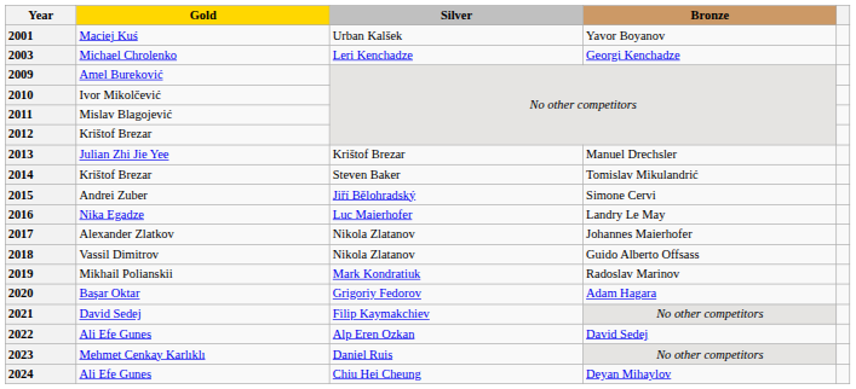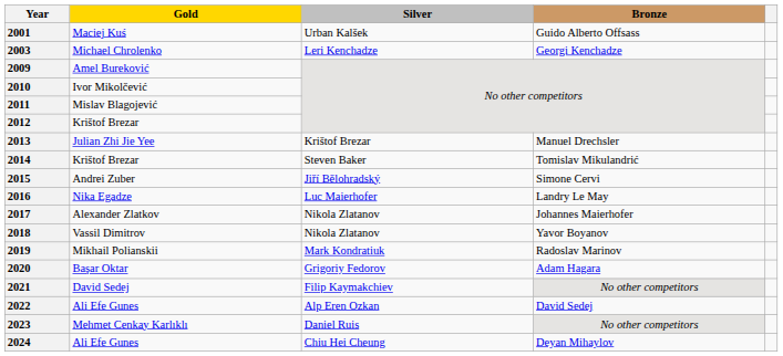 <table class="wikitable unsortable" style="text-align:left; width:85%">
 <tr>
 <th scope="col" style="text-align:center">Year</th>
 <td scope="col" style="text-align:center; width:30%; background:gold"><strong>Gold</strong></td>
 <td scope="col" style="text-align:center; width:30%; background:silver"><strong>Silver</strong></td>
 <td scope="col" style="text-align:center; width:30%; background:#c96"><strong>Bronze</strong></td>
 <th scope="col" style="text-align:center"></th>
 </tr>
 <tr>
 <th scope="row" style="text-align:left">2001</th>
 <td> <a href='#'>Maciej Kuś</a></td>
 <td> Urban Kalšek</td>
-<td> Yavor Boyanov</td>
+<td> Guido Alberto Offsass</td>
 <td></td>
 </tr>
 <tr>
 <th scope="row" style="text-align:left">2003</th>
 <td> <a href='#'>Michael Chrolenko</a></td>
 <td> <a href='#'>Leri Kenchadze</a></td>
 <td> <a href='#'>Georgi Kenchadze</a></td>
 <td></td>
 </tr>
 <tr>
 <th scope="row" style="text-align:left">2009</th>
 <td> <a href='#'>Amel Bureković</a></td>
 <td colspan="2" rowspan="4" align="center" bgcolor="e5e4e2"><em>No other competitors</em></td>
 <td></td>
 </tr>
 <tr>
 <th scope="row" style="text-align:left">2010</th>
 <td> Ivor Mikolčević</td>
 <td></td>
 </tr>
 <tr>
 <th scope="row" style="text-align:left">2011</th>
 <td> Mislav Blagojević</td>
 <td></td>
 </tr>
 <tr>
 <th scope="row" style="text-align:left">2012</th>
 <td> Krištof Brezar</td>
 <td></td>
 </tr>
 <tr>
 <th scope="row" style="text-align:left">2013</th>
 <td> <a href='#'>Julian Zhi Jie Yee</a></td>
 <td> Krištof Brezar</td>
 <td> Manuel Drechsler</td>
 <td></td>
 </tr>
 <tr>
 <th scope="row" style="text-align:left">2014</th>
 <td> Krištof Brezar</td>
 <td> Steven Baker</td>
 <td> Tomislav Mikulandrić</td>
 <td></td>
 </tr>
 <tr>
 <th scope="row" style="text-align:left">2015</th>
 <td> Andrei Zuber</td>
 <td> <a href='#'>Jiří Bělohradský</a></td>
 <td> Simone Cervi</td>
 <td></td>
 </tr>
 <tr>
 <th scope="row" style="text-align:left">2016</th>
 <td> <a href='#'>Nika Egadze</a></td>
 <td> <a href='#'>Luc Maierhofer</a></td>
 <td> Landry Le May</td>
 <td></td>
 </tr>
 <tr>
 <th scope="row" style="text-align:left">2017</th>
 <td> Alexander Zlatkov</td>
 <td> Nikola Zlatanov</td>
 <td> Johannes Maierhofer</td>
 <td></td>
 </tr>
 <tr>
 <th scope="row" style="text-align:left">2018</th>
 <td> Vassil Dimitrov</td>
 <td> Nikola Zlatanov</td>
-<td> Guido Alberto Offsass</td>
+<td> Yavor Boyanov</td>
 <td></td>
 </tr>
 <tr>
 <th scope="row" style="text-align:left">2019</th>
 <td> Mikhail Polianskii</td>
 <td> <a href='#'>Mark Kondratiuk</a></td>
 <td> Radoslav Marinov</td>
 <td></td>
 </tr>
 <tr>
 <th scope="row" style="text-align:left">2020</th>
 <td> <a href='#'>Başar Oktar</a></td>
 <td> <a href='#'>Grigoriy Fedorov</a></td>
 <td> <a href='#'>Adam Hagara</a></td>
 <td></td>
 </tr>
 <tr>
 <th scope="row" style="text-align:left">2021</th>
 <td> <a href='#'>David Sedej</a></td>
 <td> <a href='#'>Filip Kaymakchiev</a></td>
 <td align="center" bgcolor="e5e4e2"><em>No other competitors</em></td>
 <td></td>
 </tr>
 <tr>
 <th scope="row" style="text-align:left">2022</th>
 <td> <a href='#'>Ali Efe Gunes</a></td>
 <td> <a href='#'>Alp Eren Ozkan</a></td>
 <td> <a href='#'>David Sedej</a></td>
 <td></td>
 </tr>
 <tr>
 <th scope="row" style="text-align:left">2023</th>
 <td> <a href='#'>Mehmet Cenkay Karlıklı</a></td>
 <td> <a href='#'>Daniel Ruis</a></td>
 <td align="center" bgcolor="e5e4e2"><em>No other competitors</em></td>
 <td></td>
 </tr>
 <tr>
 <th scope="row" style="text-align:left">2024</th>
 <td> <a href='#'>Ali Efe Gunes</a></td>
 <td> <a href='#'>Chiu Hei Cheung</a></td>
 <td> <a href='#'>Deyan Mihaylov</a></td>
 <td></td>
 </tr>
 </table>
